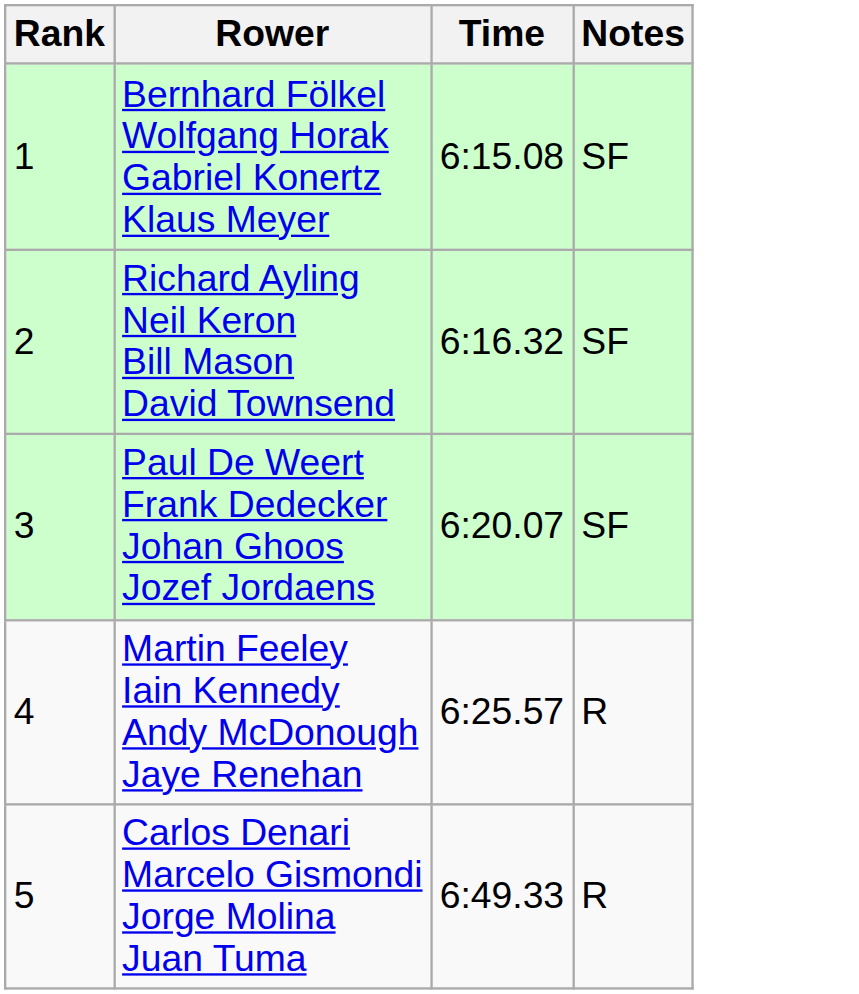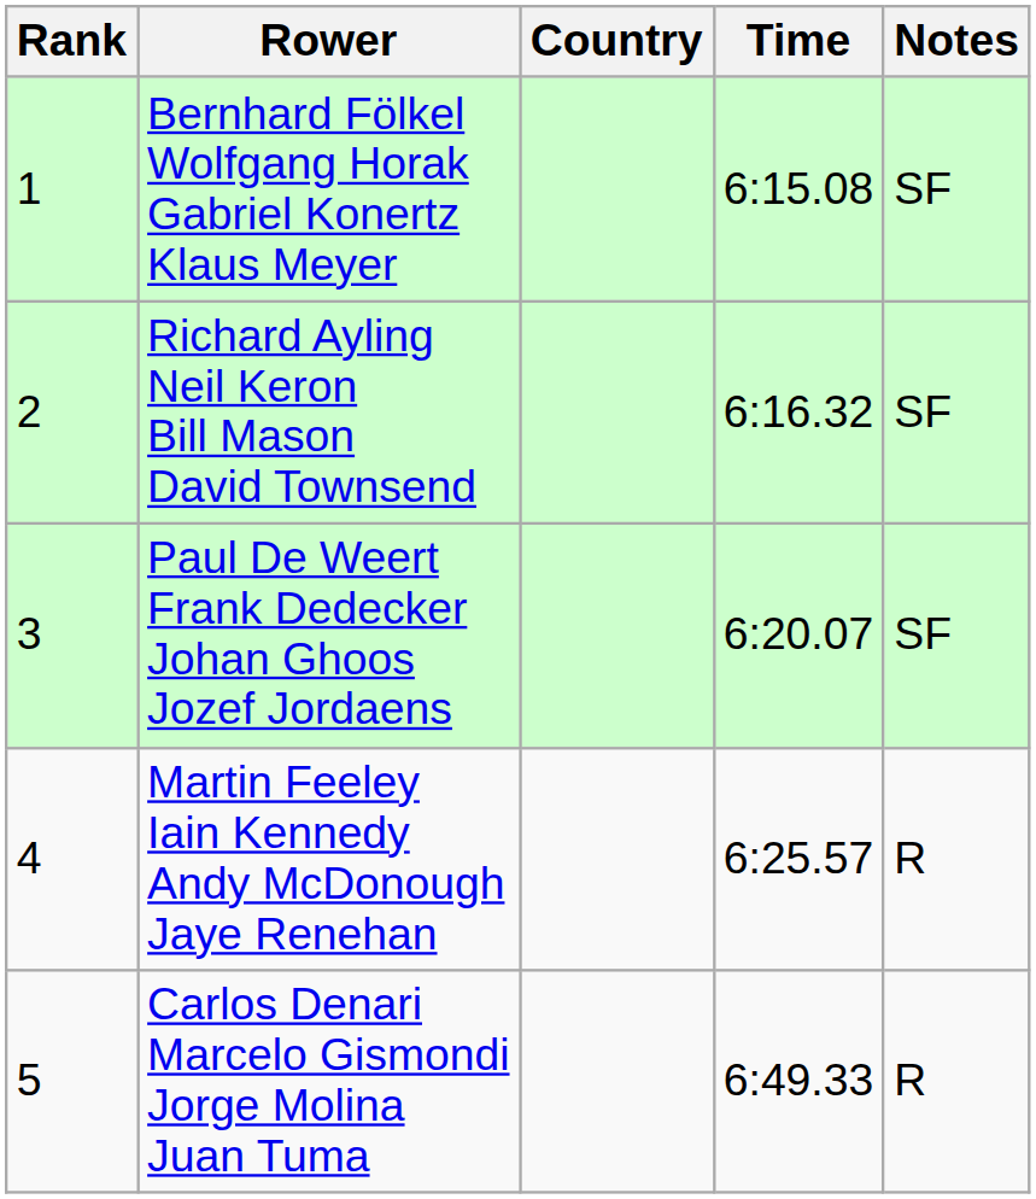 <table class="wikitable">
 <tr>
 <th>Rank</th>
 <th>Rower</th>
+<th>Country</th>
 <th>Time</th>
 <th>Notes</th>
 </tr>
 <tr bgcolor=ccffcc>
 <td>1</td>
 <td><a href='#'>Bernhard Fölkel</a><br> <a href='#'>Wolfgang Horak</a><br><a href='#'>Gabriel Konertz</a> <br><a href='#'>Klaus Meyer</a></td>
+<td></td>
 <td>6:15.08</td>
 <td>SF</td>
 </tr>
 <tr bgcolor=ccffcc>
 <td>2</td>
 <td><a href='#'>Richard Ayling</a><br> <a href='#'>Neil Keron</a><br><a href='#'>Bill Mason</a> <br><a href='#'>David Townsend</a></td>
+<td></td>
 <td>6:16.32</td>
 <td>SF</td>
 </tr>
 <tr bgcolor=ccffcc>
 <td>3</td>
 <td><a href='#'>Paul De Weert</a><br> <a href='#'>Frank Dedecker</a> <br><a href='#'>Johan Ghoos</a><br><a href='#'>Jozef Jordaens</a></td>
+<td></td>
 <td>6:20.07</td>
 <td>SF</td>
 </tr>
 <tr>
 <td>4</td>
 <td><a href='#'>Martin Feeley</a><br><a href='#'>Iain Kennedy</a><br><a href='#'>Andy McDonough</a> <br><a href='#'>Jaye Renehan</a></td>
+<td></td>
 <td>6:25.57</td>
 <td>R</td>
 </tr>
 <tr>
 <td>5</td>
 <td><a href='#'>Carlos Denari</a><br><a href='#'>Marcelo Gismondi</a><br><a href='#'>Jorge Molina</a><br><a href='#'>Juan Tuma</a></td>
+<td></td>
 <td>6:49.33</td>
 <td>R</td>
 </tr>
 </table>
